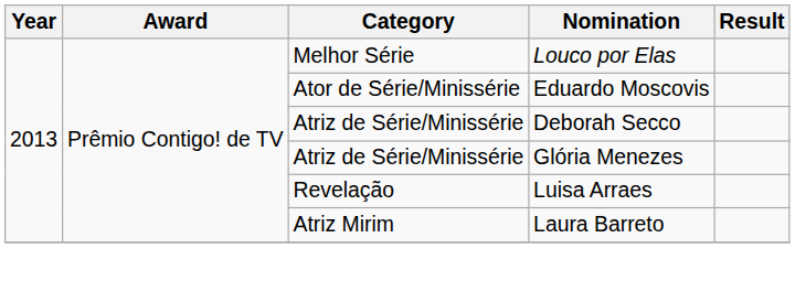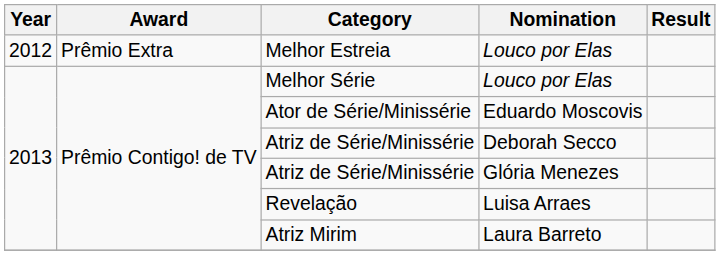 <table class="wikitable">
 <tr>
 <th>Year</th>
 <th>Award</th>
 <th>Category</th>
 <th>Nomination</th>
 <th>Result</th>
+</tr>
+<tr>
+<td>2012</td>
+<td>Prêmio Extra</td>
+<td>Melhor Estreia</td>
+<td><em>Louco por Elas</em></td>
+<td></td>
 </tr>
 <tr>
 <td rowspan="6">2013</td>
 <td rowspan="6">Prêmio Contigo! de TV</td>
 <td>Melhor Série</td>
 <td><em>Louco por Elas</em></td>
 <td></td>
 </tr>
 <tr>
 <td>Ator de Série/Minissérie</td>
 <td>Eduardo Moscovis</td>
 <td></td>
 </tr>
 <tr>
 <td rowspan "2">Atriz de Série/Minissérie</td>
 <td>Deborah Secco</td>
 <td></td>
 </tr>
 <tr>
 <td>Atriz de Série/Minissérie</td>
 <td>Glória Menezes</td>
 <td></td>
 </tr>
 <tr>
 <td>Revelação</td>
 <td>Luisa Arraes</td>
 <td></td>
 </tr>
 <tr>
 <td>Atriz Mirim</td>
 <td>Laura Barreto</td>
 <td></td>
 </tr>
 <tr>
 </tr>
 </table>
